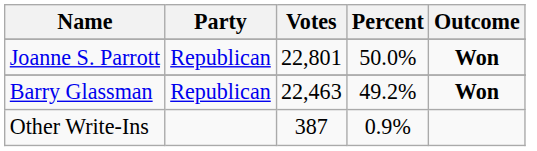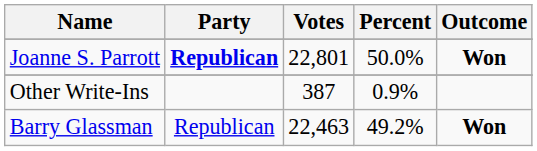 <table class=wikitable style="text-align:center">
 <tr>
 <th>Name</th>
 <th>Party</th>
 <th>Votes</th>
 <th>Percent</th>
 <th>Outcome</th>
 </tr>
 <tr>
 </tr>
 <tr>
 <td align=left><a href='#'>Joanne S. Parrott</a></td>
-<td><a href='#'>Republican</a></td>
+<td><strong><a href='#'>Republican</a></strong></td>
 <td>22,801</td>
 <td>50.0%</td>
 <td><strong>Won</strong></td>
 </tr>
 <tr>
+</tr>
+<tr>
+<td align=left>Other Write-Ins</td>
+<td></td>
+<td>387</td>
+<td>0.9%</td>
+<td></td>
 </tr>
 <tr>
 <td align=left><a href='#'>Barry Glassman</a></td>
 <td><a href='#'>Republican</a></td>
 <td>22,463</td>
 <td>49.2%</td>
 <td><strong>Won</strong></td>
 </tr>
-<tr>
-<td align=left>Other Write-Ins</td>
-<td></td>
-<td>387</td>
-<td>0.9%</td>
-<td></td>
-</tr>
 </table>
